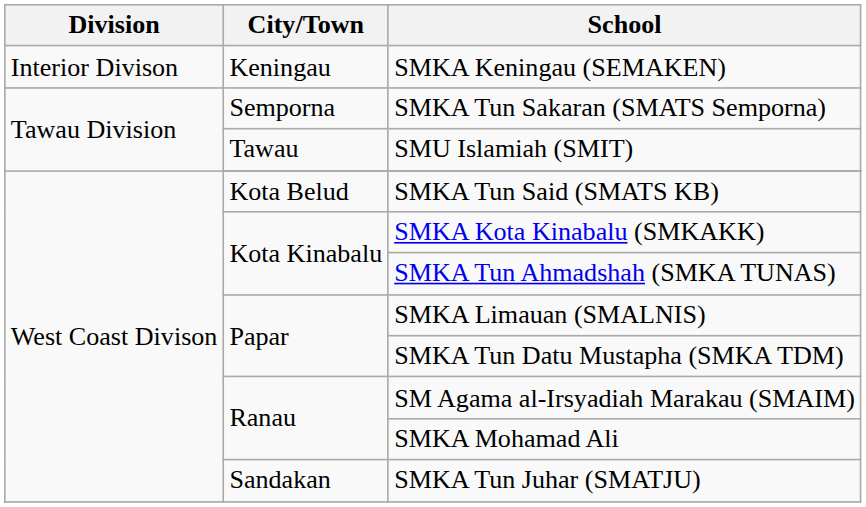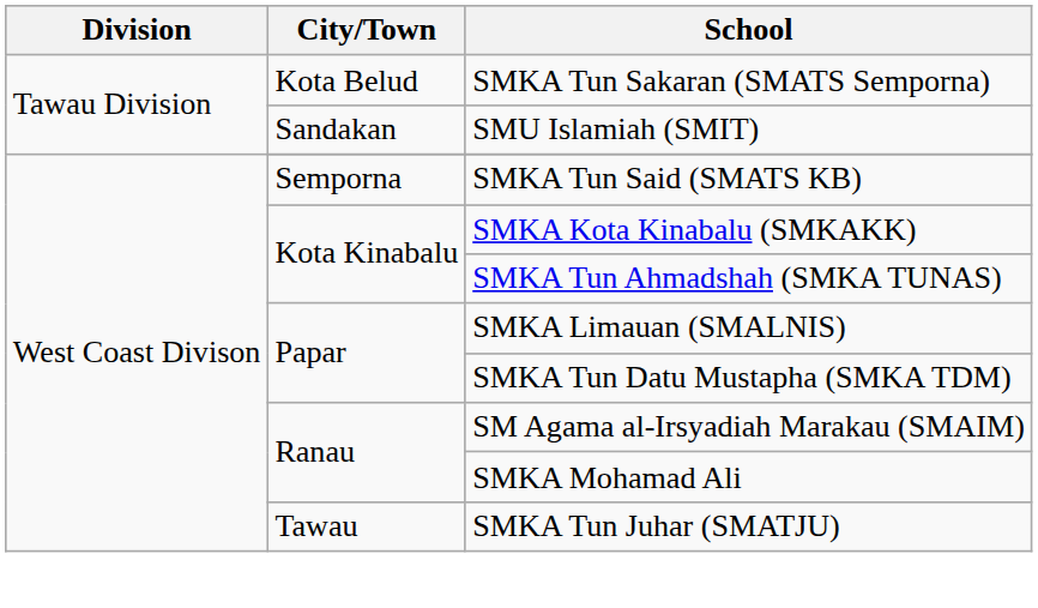 <table class="wikitable sortable">
 <tr>
 <th>Division</th>
 <th>City/Town</th>
 <th>School</th>
 </tr>
 <tr>
-<td>Interior Divison</td>
-<td>Keningau</td>
-<td>SMKA Keningau (SEMAKEN)</td>
-</tr>
-<tr>
 <td rowspan=2>Tawau Division</td>
-<td>Semporna</td>
+<td>Kota Belud</td>
 <td>SMKA Tun Sakaran (SMATS Semporna)</td>
 </tr>
 <tr>
-<td>Tawau</td>
+<td>Sandakan</td>
 <td>SMU Islamiah (SMIT)</td>
 </tr>
 <tr>
 <td rowspan=9>West Coast Divison</td>
 </tr>
 <tr>
-<td>Kota Belud</td>
+<td>Semporna</td>
 <td>SMKA Tun Said (SMATS KB)</td>
 </tr>
 <tr>
 <td rowspan=2>Kota Kinabalu</td>
 <td><a href='#'>SMKA Kota Kinabalu</a> (SMKAKK)</td>
 </tr>
 <tr>
 <td><a href='#'>SMKA Tun Ahmadshah</a>  (SMKA TUNAS)</td>
 </tr>
 <tr>
 <td rowspan=2>Papar</td>
 <td>SMKA Limauan (SMALNIS)</td>
 </tr>
 <tr>
 <td>SMKA Tun Datu Mustapha (SMKA TDM)</td>
 </tr>
 <tr>
 <td rowspan=2>Ranau</td>
 <td>SM Agama al-Irsyadiah Marakau (SMAIM)</td>
 </tr>
 <tr>
 <td>SMKA Mohamad Ali</td>
 </tr>
 <tr>
-<td>Sandakan</td>
+<td>Tawau</td>
 <td>SMKA Tun Juhar (SMATJU)</td>
 </tr>
 </table>
